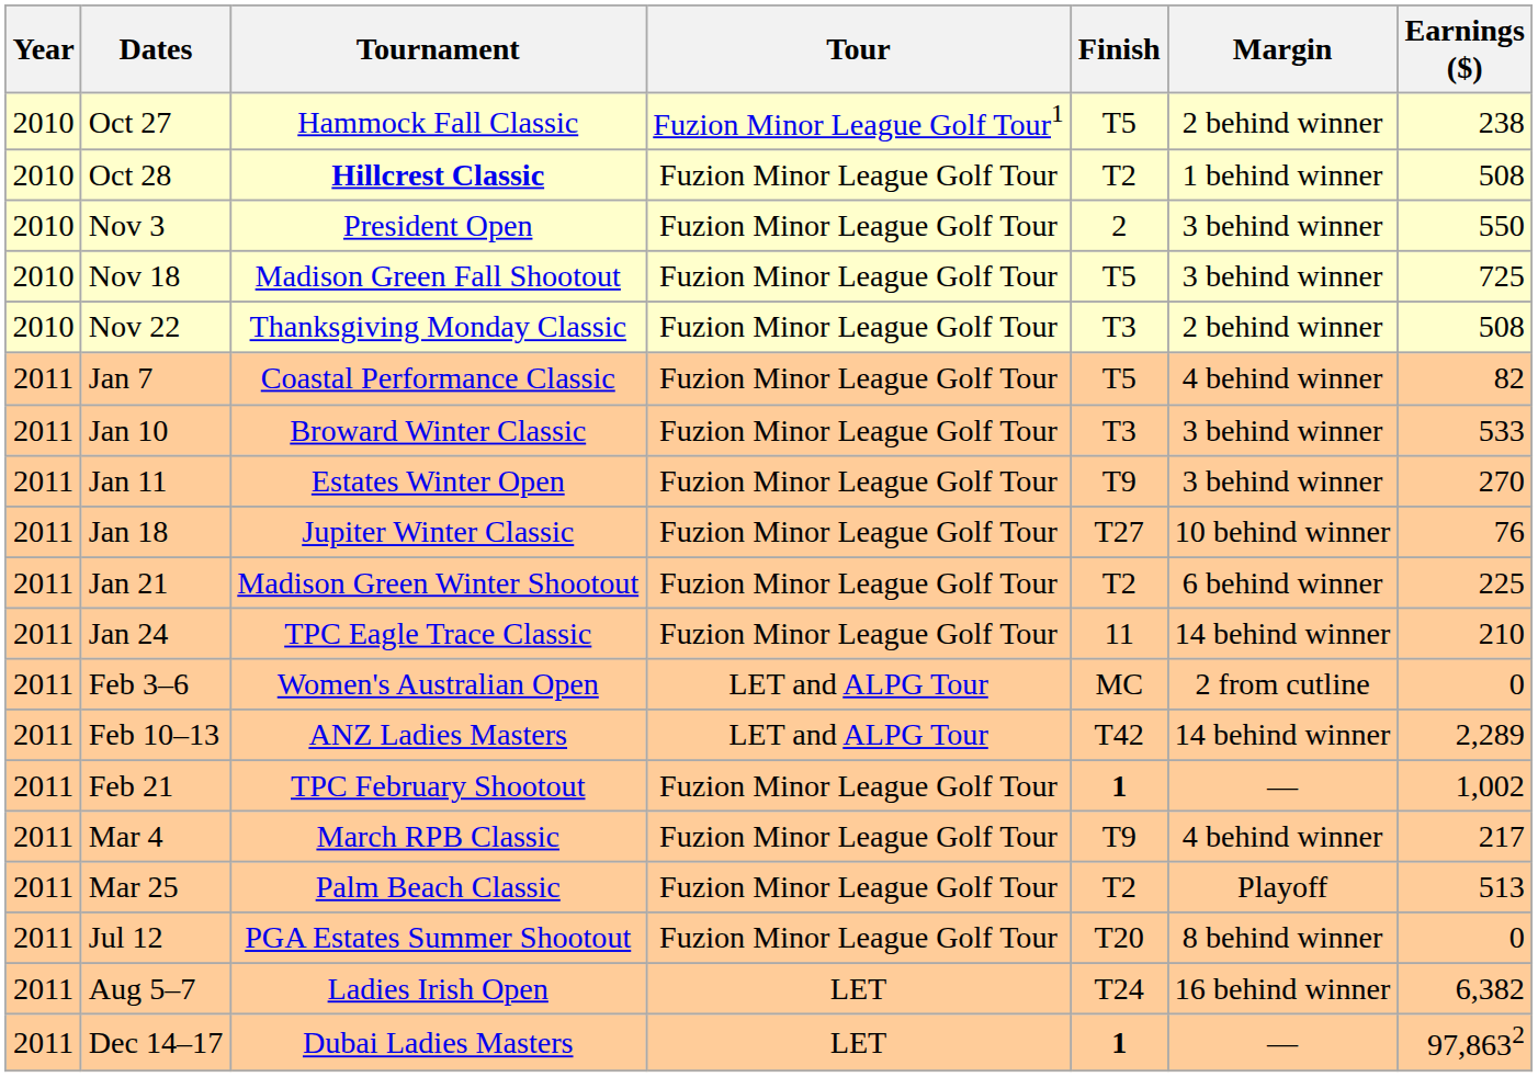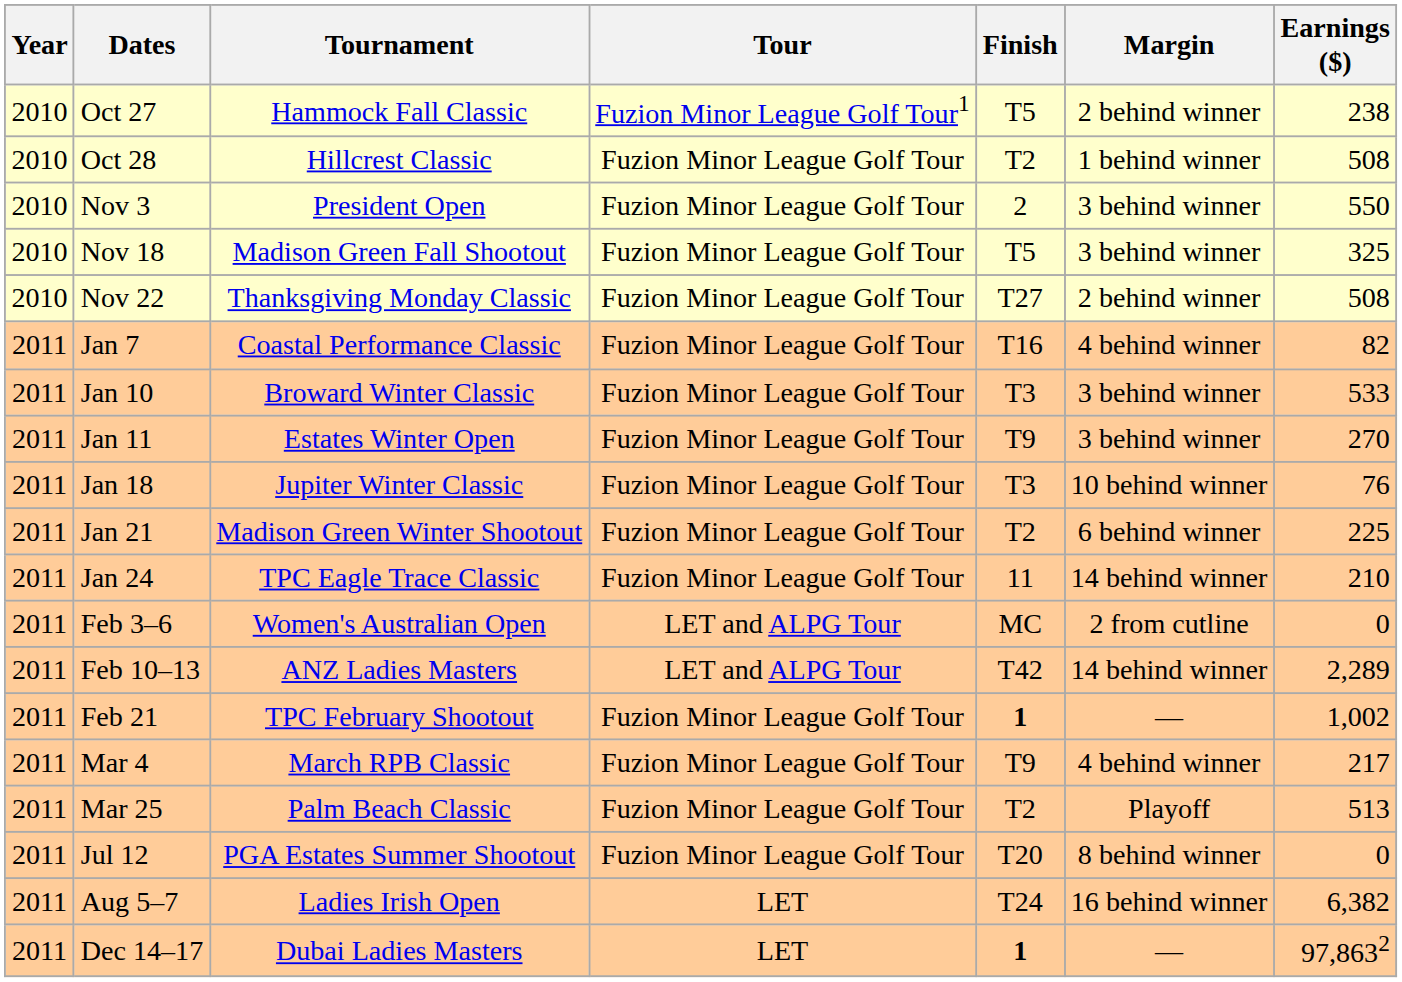 <table class="wikitable" style="text-align:center; font-size: 95%;">
 <tr>
 <th>Year</th>
 <th>Dates</th>
 <th>Tournament</th>
 <th>Tour</th>
 <th>Finish</th>
 <th>Margin</th>
 <th>Earnings<br>($)</th>
 </tr>
 <tr style="background:#ffc;">
 <td>2010</td>
 <td style="text-align:left">Oct 27</td>
 <td><a href='#'>Hammock Fall Classic</a></td>
 <td><a href='#'>Fuzion Minor League Golf Tour</a><sup>1</sup></td>
 <td>T5</td>
 <td>2 behind winner</td>
 <td style="text-align:right">238</td>
 </tr>
 <tr style="background:#ffc;">
 <td>2010</td>
 <td style="text-align:left">Oct 28</td>
-<td><strong><a href='#'>Hillcrest Classic</a></strong></td>
+<td><a href='#'>Hillcrest Classic</a></td>
 <td>Fuzion Minor League Golf Tour</td>
 <td>T2</td>
 <td>1 behind winner</td>
 <td style="text-align:right">508</td>
 </tr>
 <tr style="background:#ffc;">
 <td>2010</td>
 <td style="text-align:left">Nov 3</td>
 <td><a href='#'>President Open</a></td>
 <td>Fuzion Minor League Golf Tour</td>
 <td>2</td>
 <td>3 behind winner</td>
 <td style="text-align:right">550</td>
 </tr>
 <tr style="background:#ffc;">
 <td>2010</td>
 <td style="text-align:left">Nov 18</td>
 <td><a href='#'>Madison Green Fall Shootout</a></td>
 <td>Fuzion Minor League Golf Tour</td>
 <td>T5</td>
 <td>3 behind winner</td>
-<td style="text-align:right">725</td>
+<td style="text-align:right">325</td>
 </tr>
 <tr style="background:#ffc;">
 <td>2010</td>
 <td style="text-align:left">Nov 22</td>
 <td><a href='#'>Thanksgiving Monday Classic</a></td>
 <td>Fuzion Minor League Golf Tour</td>
-<td>T3</td>
+<td>T27</td>
 <td>2 behind winner</td>
 <td style="text-align:right">508</td>
 </tr>
 <tr style="background:#fc9;">
 <td>2011</td>
 <td style="text-align:left">Jan 7</td>
 <td><a href='#'>Coastal Performance Classic</a></td>
 <td>Fuzion Minor League Golf Tour</td>
-<td>T5</td>
+<td>T16</td>
 <td>4 behind winner</td>
 <td style="text-align:right">82</td>
 </tr>
 <tr style="background:#fc9;">
 <td>2011</td>
 <td style="text-align:left">Jan 10</td>
 <td><a href='#'>Broward Winter Classic</a></td>
 <td>Fuzion Minor League Golf Tour</td>
 <td>T3</td>
 <td>3 behind winner</td>
 <td style="text-align:right">533</td>
 </tr>
 <tr style="background:#fc9;">
 <td>2011</td>
 <td style="text-align:left">Jan 11</td>
 <td><a href='#'>Estates Winter Open</a></td>
 <td>Fuzion Minor League Golf Tour</td>
 <td>T9</td>
 <td>3 behind winner</td>
 <td style="text-align:right">270</td>
 </tr>
 <tr style="background:#fc9;">
 <td>2011</td>
 <td style="text-align:left">Jan 18</td>
 <td><a href='#'>Jupiter Winter Classic</a></td>
 <td>Fuzion Minor League Golf Tour</td>
-<td>T27</td>
+<td>T3</td>
 <td>10 behind winner</td>
 <td style="text-align:right">76</td>
 </tr>
 <tr style="background:#fc9;">
 <td>2011</td>
 <td style="text-align:left">Jan 21</td>
 <td><a href='#'>Madison Green Winter Shootout</a></td>
 <td>Fuzion Minor League Golf Tour</td>
 <td>T2</td>
 <td>6 behind winner</td>
 <td style="text-align:right">225</td>
 </tr>
 <tr style="background:#fc9;">
 <td>2011</td>
 <td style="text-align:left">Jan 24</td>
 <td><a href='#'>TPC Eagle Trace Classic</a></td>
 <td>Fuzion Minor League Golf Tour</td>
 <td>11</td>
 <td>14 behind winner</td>
 <td style="text-align:right">210</td>
 </tr>
 <tr style="background:#fc9;">
 <td>2011</td>
 <td style="text-align:left">Feb 3–6</td>
 <td><a href='#'>Women's Australian Open</a></td>
 <td>LET and <a href='#'>ALPG Tour</a></td>
 <td>MC</td>
 <td>2 from cutline</td>
 <td style="text-align:right">0</td>
 </tr>
 <tr style="background:#fc9;">
 <td>2011</td>
 <td style="text-align:left">Feb 10–13</td>
 <td><a href='#'>ANZ Ladies Masters</a></td>
 <td>LET and <a href='#'>ALPG Tour</a></td>
 <td>T42</td>
 <td>14 behind winner</td>
 <td style="text-align:right">2,289</td>
 </tr>
 <tr style="background:#fc9;">
 <td>2011</td>
 <td style="text-align:left">Feb 21</td>
 <td><a href='#'>TPC February Shootout</a></td>
 <td>Fuzion Minor League Golf Tour</td>
 <td><strong>1</strong></td>
 <td>—</td>
 <td style="text-align:right">1,002</td>
 </tr>
 <tr style="background:#fc9;">
 <td>2011</td>
 <td style="text-align:left">Mar 4</td>
 <td><a href='#'>March RPB Classic</a></td>
 <td>Fuzion Minor League Golf Tour</td>
 <td>T9</td>
 <td>4 behind winner</td>
 <td style="text-align:right">217</td>
 </tr>
 <tr style="background:#fc9;">
 <td>2011</td>
 <td style="text-align:left">Mar 25</td>
 <td><a href='#'>Palm Beach Classic</a></td>
 <td>Fuzion Minor League Golf Tour</td>
 <td>T2</td>
 <td>Playoff</td>
 <td style="text-align:right">513</td>
 </tr>
 <tr style="background:#fc9;">
 <td>2011</td>
 <td style="text-align:left">Jul 12</td>
 <td><a href='#'>PGA Estates Summer Shootout</a></td>
 <td>Fuzion Minor League Golf Tour</td>
 <td>T20</td>
 <td>8 behind winner</td>
 <td style="text-align:right">0</td>
 </tr>
 <tr style="background:#fc9;">
 <td>2011</td>
 <td style="text-align:left">Aug 5–7</td>
 <td><a href='#'>Ladies Irish Open</a></td>
 <td>LET</td>
 <td>T24</td>
 <td>16 behind winner</td>
 <td style="text-align:right">6,382</td>
 </tr>
 <tr style="background:#fc9;">
 <td>2011</td>
 <td style="text-align:left">Dec 14–17</td>
 <td><a href='#'>Dubai Ladies Masters</a></td>
 <td>LET</td>
 <td><strong>1</strong></td>
 <td>—</td>
 <td style="text-align:right">97,863<sup>2</sup></td>
 </tr>
 </table>
